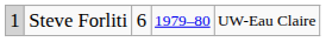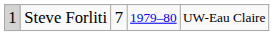 <table class="wikitable">
 <tr>
 </tr>
 <tr>
 <td style="background: lightgrey;">1</td>
 <td>Steve Forliti</td>
-<td>6</td>
+<td>7</td>
 <td style="font-size:80%;"><a href='#'>1979–80</a></td>
 <td style="font-size:80%;">UW-Eau Claire</td>
 </tr>
 </table>
